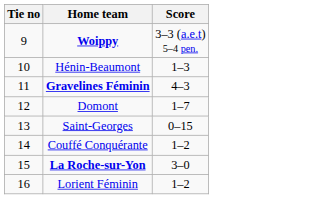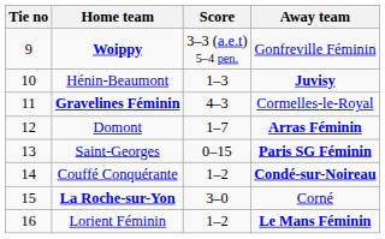 <table class="wikitable" style="text-align:center">
 <tr>
 <th>Tie no</th>
 <th>Home team</th>
 <th>Score</th>
+<th>Away team</th>
 </tr>
 <tr>
 <td>9</td>
 <td><strong><a href='#'>Woippy</a></strong></td>
 <td>3–3 (<a href='#'>a.e.t</a>) <br> <small>5–4 <a href='#'>pen.</a></small></td>
+<td><a href='#'>Gonfreville Féminin</a></td>
 </tr>
 <tr>
 <td>10</td>
 <td><a href='#'>Hénin-Beaumont</a></td>
 <td>1–3</td>
+<td><strong><a href='#'>Juvisy</a></strong></td>
 </tr>
 <tr>
 <td>11</td>
 <td><strong><a href='#'>Gravelines Féminin</a></strong></td>
 <td>4–3</td>
+<td><a href='#'>Cormelles-le-Royal</a></td>
 </tr>
 <tr>
 <td>12</td>
 <td><a href='#'>Domont</a></td>
 <td>1–7</td>
+<td><strong><a href='#'>Arras Féminin</a></strong></td>
 </tr>
 <tr>
 <td>13</td>
 <td><a href='#'>Saint-Georges</a></td>
 <td>0–15</td>
+<td><strong><a href='#'>Paris SG Féminin</a></strong></td>
 </tr>
 <tr>
 <td>14</td>
 <td><a href='#'>Couffé Conquérante</a></td>
 <td>1–2</td>
+<td><strong><a href='#'>Condé-sur-Noireau</a></strong></td>
 </tr>
 <tr>
 <td>15</td>
 <td><strong><a href='#'>La Roche-sur-Yon</a></strong></td>
 <td>3–0</td>
+<td><a href='#'>Corné</a></td>
 </tr>
 <tr>
 <td>16</td>
 <td><a href='#'>Lorient Féminin</a></td>
 <td>1–2</td>
+<td><strong><a href='#'>Le Mans Féminin</a></strong></td>
 </tr>
 </table>
